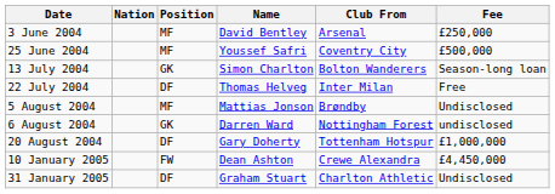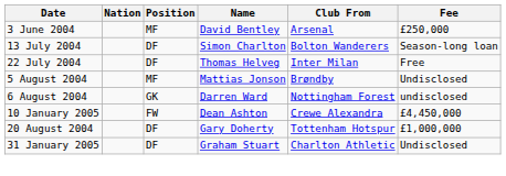 <table class="wikitable">
 <tr>
 <th>Date</th>
 <th>Nation</th>
 <th>Position</th>
 <th>Name</th>
 <th>Club From</th>
 <th>Fee</th>
 </tr>
 <tr>
 <td>3 June 2004</td>
 <td></td>
 <td>MF</td>
 <td><a href='#'>David Bentley</a></td>
 <td><a href='#'>Arsenal</a></td>
 <td>£250,000</td>
 </tr>
 <tr>
-<td>25 June 2004</td>
-<td></td>
-<td>MF</td>
-<td><a href='#'>Youssef Safri</a></td>
-<td><a href='#'>Coventry City</a></td>
-<td>£500,000</td>
-</tr>
-<tr>
 <td>13 July 2004</td>
 <td></td>
-<td>GK</td>
+<td>DF</td>
 <td><a href='#'>Simon Charlton</a></td>
 <td><a href='#'>Bolton Wanderers</a></td>
 <td>Season-long loan</td>
 </tr>
 <tr>
 <td>22 July 2004</td>
 <td></td>
 <td>DF</td>
 <td><a href='#'>Thomas Helveg</a></td>
 <td><a href='#'>Inter Milan</a></td>
 <td>Free</td>
 </tr>
 <tr>
 <td>5 August 2004</td>
 <td></td>
 <td>MF</td>
 <td><a href='#'>Mattias Jonson</a></td>
 <td><a href='#'>Brøndby</a></td>
 <td>Undisclosed</td>
 </tr>
 <tr>
 <td>6 August 2004</td>
 <td></td>
 <td>GK</td>
 <td><a href='#'>Darren Ward</a></td>
 <td><a href='#'>Nottingham Forest</a></td>
 <td>undisclosed </td>
 </tr>
 <tr>
+<td>10 January 2005</td>
+<td></td>
+<td>FW</td>
+<td><a href='#'>Dean Ashton</a></td>
+<td><a href='#'>Crewe Alexandra</a></td>
+<td>£4,450,000</td>
+</tr>
+<tr>
 <td>20 August 2004</td>
 <td></td>
 <td>DF</td>
 <td><a href='#'>Gary Doherty</a></td>
 <td><a href='#'>Tottenham Hotspur</a></td>
 <td>£1,000,000</td>
-</tr>
-<tr>
-<td>10 January 2005</td>
-<td></td>
-<td>FW</td>
-<td><a href='#'>Dean Ashton</a></td>
-<td><a href='#'>Crewe Alexandra</a></td>
-<td>£4,450,000</td>
 </tr>
 <tr>
 <td>31 January 2005</td>
 <td></td>
 <td>DF</td>
 <td><a href='#'>Graham Stuart</a></td>
 <td><a href='#'>Charlton Athletic</a></td>
 <td>Undisclosed</td>
 </tr>
 </table>
